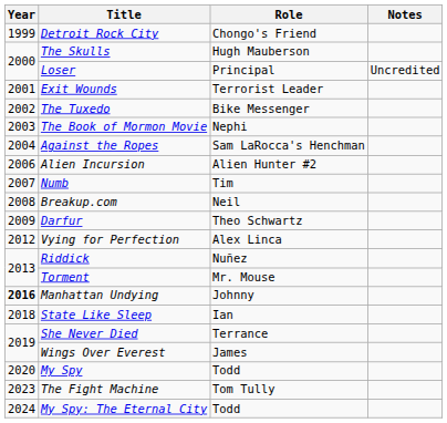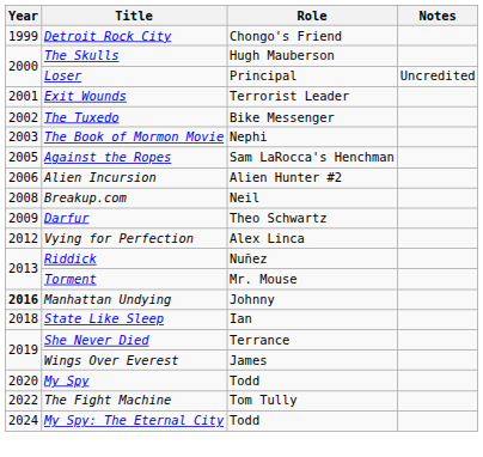 <table class="wikitable sortable">
 <tr>
 <th>Year</th>
 <th>Title</th>
 <th>Role</th>
 <th class="unsortable">Notes</th>
 </tr>
 <tr>
 <td>1999</td>
 <td><em><a href='#'>Detroit Rock City</a></em></td>
 <td>Chongo's Friend</td>
 <td></td>
 </tr>
 <tr>
 <td rowspan="2">2000</td>
 <td><em><a href='#'>The Skulls</a></em></td>
 <td>Hugh Mauberson</td>
 <td></td>
 </tr>
 <tr>
 <td><em><a href='#'>Loser</a></em></td>
 <td>Principal</td>
 <td>Uncredited</td>
 </tr>
 <tr>
 <td>2001</td>
 <td><em><a href='#'>Exit Wounds</a></em></td>
 <td>Terrorist Leader</td>
 <td></td>
 </tr>
 <tr>
 <td>2002</td>
 <td><em><a href='#'>The Tuxedo</a></em></td>
 <td>Bike Messenger</td>
 <td></td>
 </tr>
 <tr>
 <td>2003</td>
 <td><em><a href='#'>The Book of Mormon Movie</a></em></td>
 <td>Nephi</td>
 <td></td>
 </tr>
 <tr>
-<td>2004</td>
+<td>2005</td>
 <td><em><a href='#'>Against the Ropes</a></em></td>
 <td>Sam LaRocca's Henchman</td>
 <td></td>
 </tr>
 <tr>
 <td>2006</td>
 <td><em>Alien Incursion</em></td>
 <td>Alien Hunter #2</td>
-<td></td>
-</tr>
-<tr>
-<td>2007</td>
-<td><em><a href='#'>Numb</a></em></td>
-<td>Tim</td>
 <td></td>
 </tr>
 <tr>
 <td>2008</td>
 <td><em>Breakup.com</em></td>
 <td>Neil</td>
 <td></td>
 </tr>
 <tr>
 <td>2009</td>
 <td><em><a href='#'>Darfur</a></em></td>
 <td>Theo Schwartz</td>
 <td></td>
 </tr>
 <tr>
 <td>2012</td>
 <td><em>Vying for Perfection</em></td>
 <td>Alex Linca</td>
 <td></td>
 </tr>
 <tr>
 <td rowspan="2">2013</td>
 <td><em><a href='#'>Riddick</a></em></td>
 <td>Nuñez</td>
 <td></td>
 </tr>
 <tr>
 <td><em><a href='#'>Torment</a></em></td>
 <td>Mr. Mouse</td>
 <td></td>
 </tr>
 <tr>
 <td><strong>2016</strong></td>
 <td><em>Manhattan Undying</em></td>
 <td>Johnny</td>
 <td></td>
 </tr>
 <tr>
 <td>2018</td>
 <td><em><a href='#'>State Like Sleep</a></em></td>
 <td>Ian</td>
 <td></td>
 </tr>
 <tr>
 <td rowspan="2">2019</td>
 <td><em><a href='#'>She Never Died</a></em></td>
 <td>Terrance</td>
 <td></td>
 </tr>
 <tr>
 <td><em>Wings Over Everest</em></td>
 <td>James</td>
 <td></td>
 </tr>
 <tr>
 <td>2020</td>
 <td><em><a href='#'>My Spy</a></em></td>
 <td>Todd</td>
 <td></td>
 </tr>
 <tr>
-<td>2023</td>
+<td>2022</td>
 <td><em>The Fight Machine</em></td>
 <td>Tom Tully</td>
 <td></td>
 </tr>
 <tr>
 <td>2024</td>
 <td><em><a href='#'>My Spy: The Eternal City</a></em></td>
 <td>Todd</td>
 <td></td>
 </tr>
 </table>
